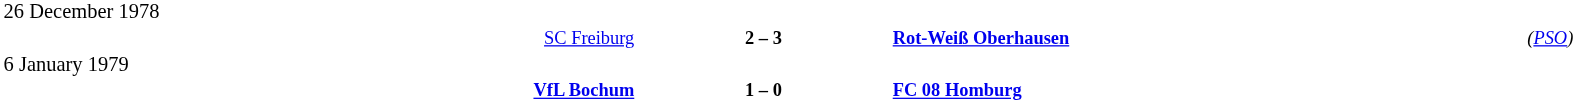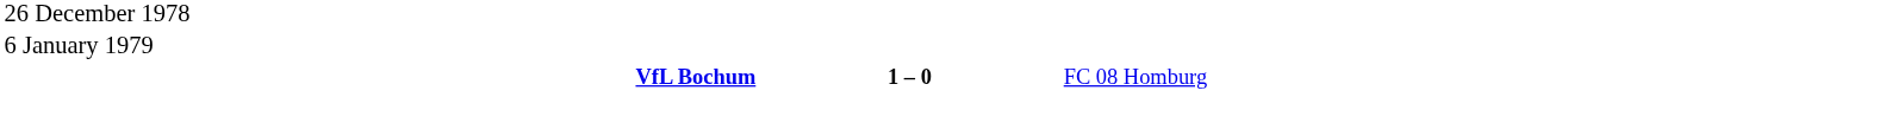 <table style="width:100%;" cellspacing="1">
 <tr>
 <th width=25%></th>
 <th width=10%></th>
 <th width=25%></th>
 <th></th>
 </tr>
 <tr>
 <td>26 December 1978</td>
 </tr>
-<tr style=font-size:90%>
-<td align=right><a href='#'>SC Freiburg</a></td>
-<td align=center><strong>2 – 3</strong></td>
-<td><strong><a href='#'>Rot-Weiß Oberhausen</a></strong></td>
-<td><em>(<a href='#'>PSO</a>)</em></td>
-</tr>
 <tr>
 <td>6 January 1979</td>
 </tr>
 <tr style=font-size:90%>
 <td align=right><strong><a href='#'>VfL Bochum</a></strong></td>
 <td align=center><strong>1 – 0</strong></td>
-<td><strong><a href='#'>FC 08 Homburg</a></strong></td>
+<td><a href='#'>FC 08 Homburg</a></td>
 </tr>
 </table>
